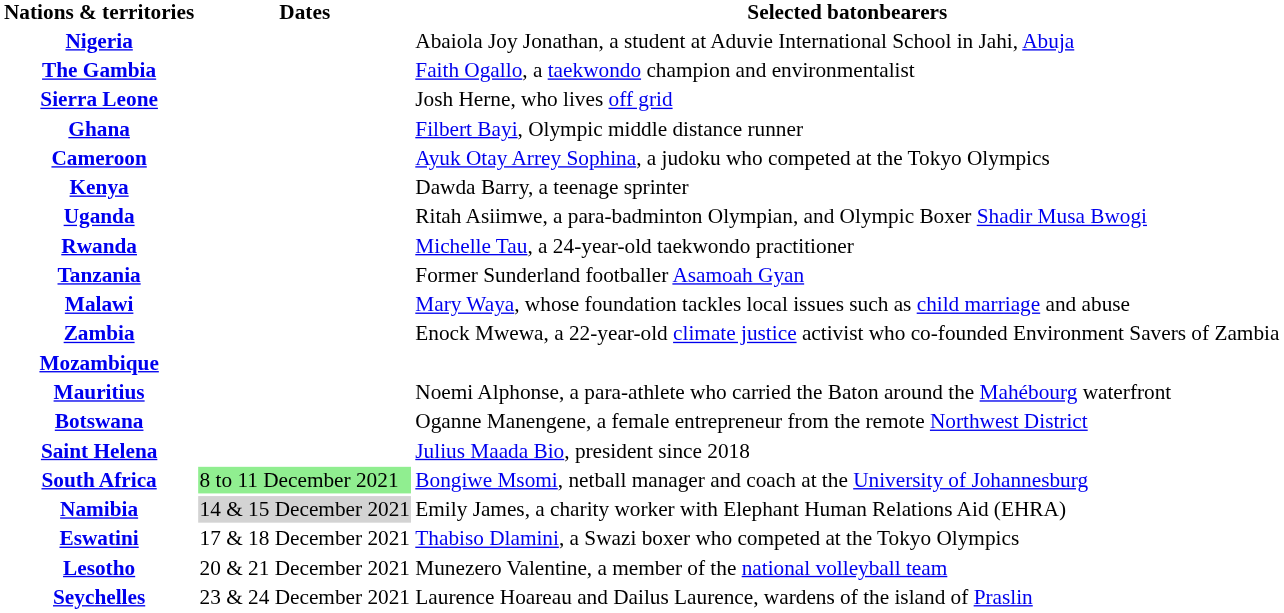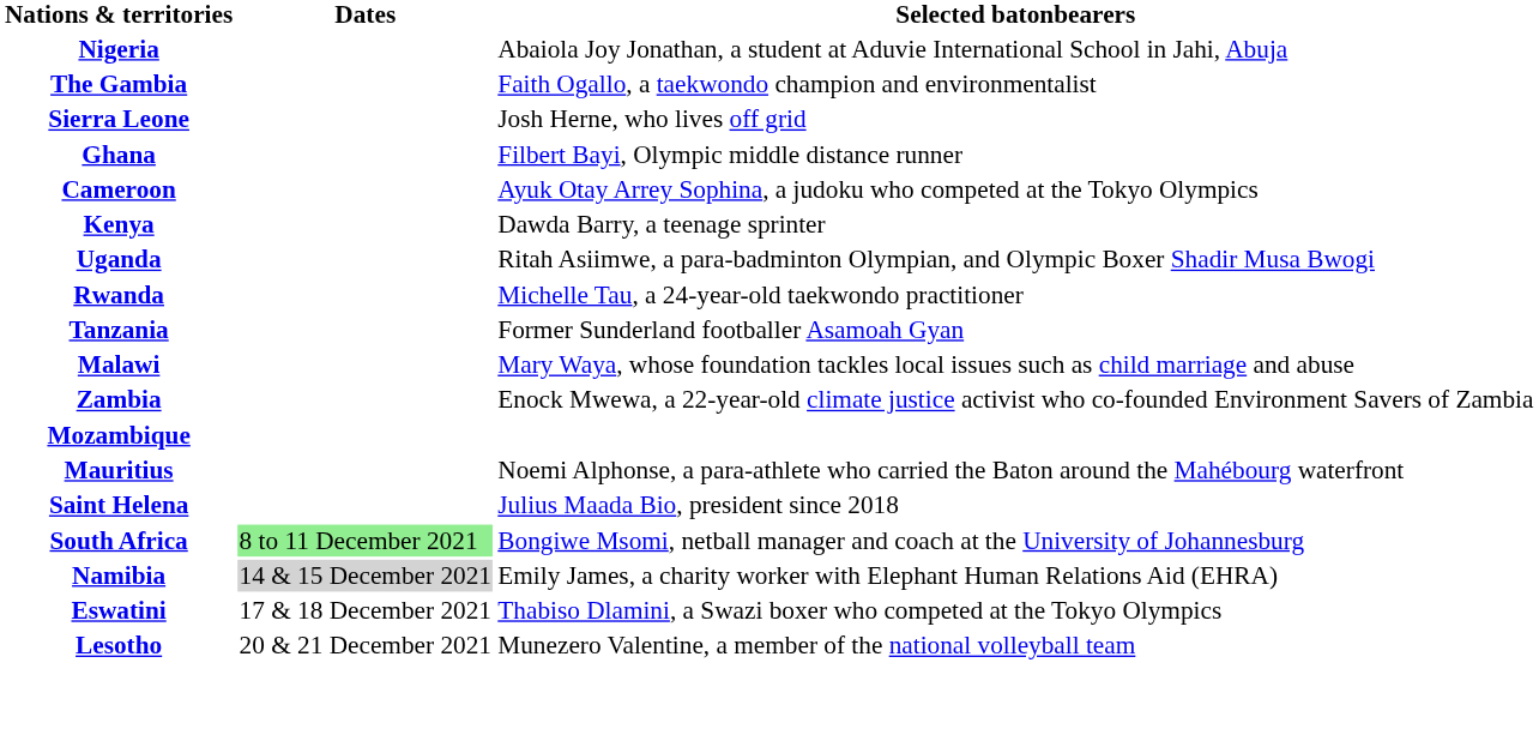 <table>
 <tr>
 <th>Nations & territories</th>
 <th>Dates</th>
 <th>Selected batonbearers</th>
 </tr>
 <tr>
 <th><a href='#'>Nigeria</a></th>
 <td><br></td>
 <td>Abaiola Joy Jonathan, a student at Aduvie International School in Jahi, <a href='#'>Abuja</a></td>
 </tr>
 <tr>
 <th><a href='#'>The Gambia</a></th>
 <td><br></td>
 <td><a href='#'>Faith Ogallo</a>, a <a href='#'>taekwondo</a> champion and environmentalist</td>
 </tr>
 <tr>
 <th><a href='#'>Sierra Leone</a></th>
 <td><br></td>
 <td>Josh Herne, who lives <a href='#'>off grid</a></td>
 </tr>
 <tr>
 <th><a href='#'>Ghana</a></th>
 <td><br></td>
 <td><a href='#'>Filbert Bayi</a>, Olympic middle distance runner</td>
 </tr>
 <tr>
 <th><a href='#'>Cameroon</a></th>
 <td><br></td>
 <td><a href='#'>Ayuk Otay Arrey Sophina</a>, a judoku who competed at the Tokyo Olympics</td>
 </tr>
 <tr>
 <th><a href='#'>Kenya</a></th>
 <td><br></td>
 <td>Dawda Barry, a teenage sprinter</td>
 </tr>
 <tr>
 <th><a href='#'>Uganda</a></th>
 <td><br></td>
 <td>Ritah Asiimwe, a para-badminton Olympian, and Olympic Boxer <a href='#'>Shadir Musa Bwogi</a></td>
 </tr>
 <tr>
 <th><a href='#'>Rwanda</a></th>
 <td><br></td>
 <td><a href='#'>Michelle Tau</a>, a 24-year-old taekwondo practitioner</td>
 </tr>
 <tr>
 <th><a href='#'>Tanzania</a></th>
 <td><br></td>
 <td>Former Sunderland footballer <a href='#'>Asamoah Gyan</a></td>
 </tr>
 <tr>
 <th><a href='#'>Malawi</a></th>
 <td><br></td>
 <td><a href='#'>Mary Waya</a>, whose foundation tackles local issues such as <a href='#'>child marriage</a> and abuse</td>
 </tr>
 <tr>
 <th><a href='#'>Zambia</a></th>
 <td><br></td>
 <td>Enock Mwewa, a 22-year-old <a href='#'>climate justice</a> activist who co-founded Environment Savers of Zambia</td>
 </tr>
 <tr>
 <th><a href='#'>Mozambique</a></th>
 <td><br></td>
 <td></td>
 </tr>
 <tr>
 <th><a href='#'>Mauritius</a></th>
 <td><br></td>
 <td>Noemi Alphonse, a para-athlete who carried the Baton around the <a href='#'>Mahébourg</a> waterfront</td>
 </tr>
 <tr>
-<th><a href='#'>Botswana</a></th>
-<td><br></td>
-<td>Oganne Manengene, a female entrepreneur from the remote <a href='#'>Northwest District</a></td>
-</tr>
-<tr>
 <th><a href='#'>Saint Helena</a></th>
 <td><br></td>
 <td><a href='#'>Julius Maada Bio</a>, president since 2018</td>
 </tr>
 <tr>
 <th><a href='#'>South Africa</a></th>
 <td style="background: lightgreen;">8 to 11 December 2021</td>
 <td><a href='#'>Bongiwe Msomi</a>, netball manager and coach at the <a href='#'>University of Johannesburg</a></td>
 </tr>
 <tr>
 <th><a href='#'>Namibia</a></th>
 <td style="background: lightgrey;">14 & 15 December 2021</td>
 <td>Emily James, a charity worker with Elephant Human Relations Aid (EHRA)</td>
 </tr>
 <tr>
 <th><a href='#'>Eswatini</a></th>
 <td>17 & 18 December 2021</td>
 <td><a href='#'>Thabiso Dlamini</a>, a Swazi boxer who competed at the Tokyo Olympics</td>
 </tr>
 <tr>
 <th><a href='#'>Lesotho</a></th>
 <td>20 & 21 December 2021</td>
 <td>Munezero Valentine, a member of the <a href='#'>national volleyball team</a></td>
 </tr>
-<tr>
-<th><a href='#'>Seychelles</a></th>
-<td>23 & 24 December 2021</td>
-<td>Laurence Hoareau and Dailus Laurence, wardens of the island of <a href='#'>Praslin</a></td>
-</tr>
 </table>
